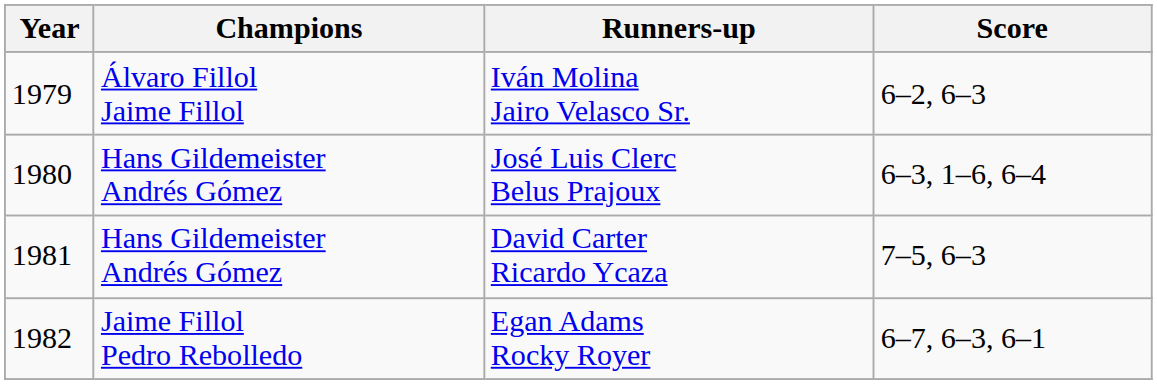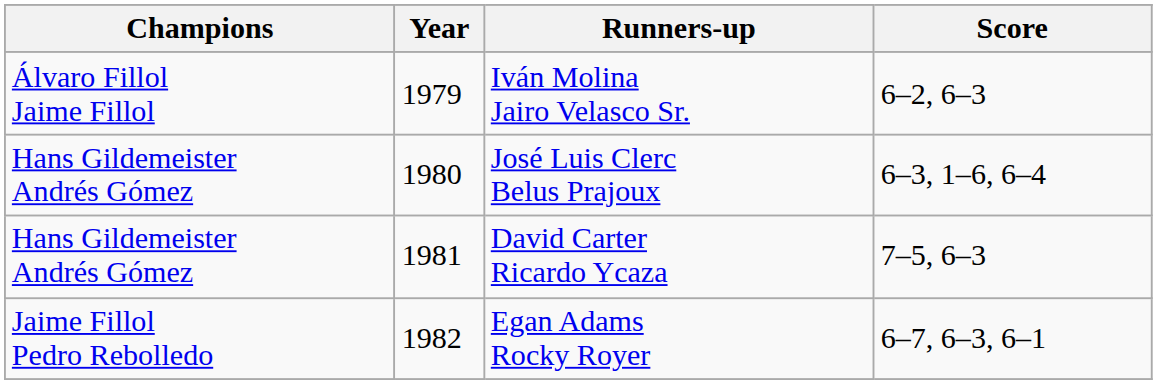 <table class=wikitable>
 <tr>
+<th style="width:200px">Champions</th>
 <th style="width:40px">Year</th>
-<th style="width:200px">Champions</th>
 <th style="width:200px">Runners-up</th>
 <th style="width:140px" class="unsortable">Score</th>
 </tr>
 <tr>
+<td> <a href='#'>Álvaro Fillol</a><br> <a href='#'>Jaime Fillol</a></td>
 <td>1979</td>
-<td> <a href='#'>Álvaro Fillol</a><br> <a href='#'>Jaime Fillol</a></td>
 <td> <a href='#'>Iván Molina</a><br> <a href='#'>Jairo Velasco Sr.</a></td>
 <td>6–2, 6–3</td>
 </tr>
 <tr>
+<td> <a href='#'>Hans Gildemeister</a><br> <a href='#'>Andrés Gómez</a></td>
 <td>1980</td>
-<td> <a href='#'>Hans Gildemeister</a><br> <a href='#'>Andrés Gómez</a></td>
 <td> <a href='#'>José Luis Clerc</a><br> <a href='#'>Belus Prajoux</a></td>
 <td>6–3, 1–6, 6–4</td>
 </tr>
 <tr>
+<td> <a href='#'>Hans Gildemeister</a><br> <a href='#'>Andrés Gómez</a></td>
 <td>1981</td>
-<td> <a href='#'>Hans Gildemeister</a><br> <a href='#'>Andrés Gómez</a></td>
 <td> <a href='#'>David Carter</a><br> <a href='#'>Ricardo Ycaza</a></td>
 <td>7–5, 6–3</td>
 </tr>
 <tr>
+<td> <a href='#'>Jaime Fillol</a><br> <a href='#'>Pedro Rebolledo</a></td>
 <td>1982</td>
-<td> <a href='#'>Jaime Fillol</a><br> <a href='#'>Pedro Rebolledo</a></td>
 <td> <a href='#'>Egan Adams</a><br> <a href='#'>Rocky Royer</a></td>
 <td>6–7, 6–3, 6–1</td>
 </tr>
 </table>
